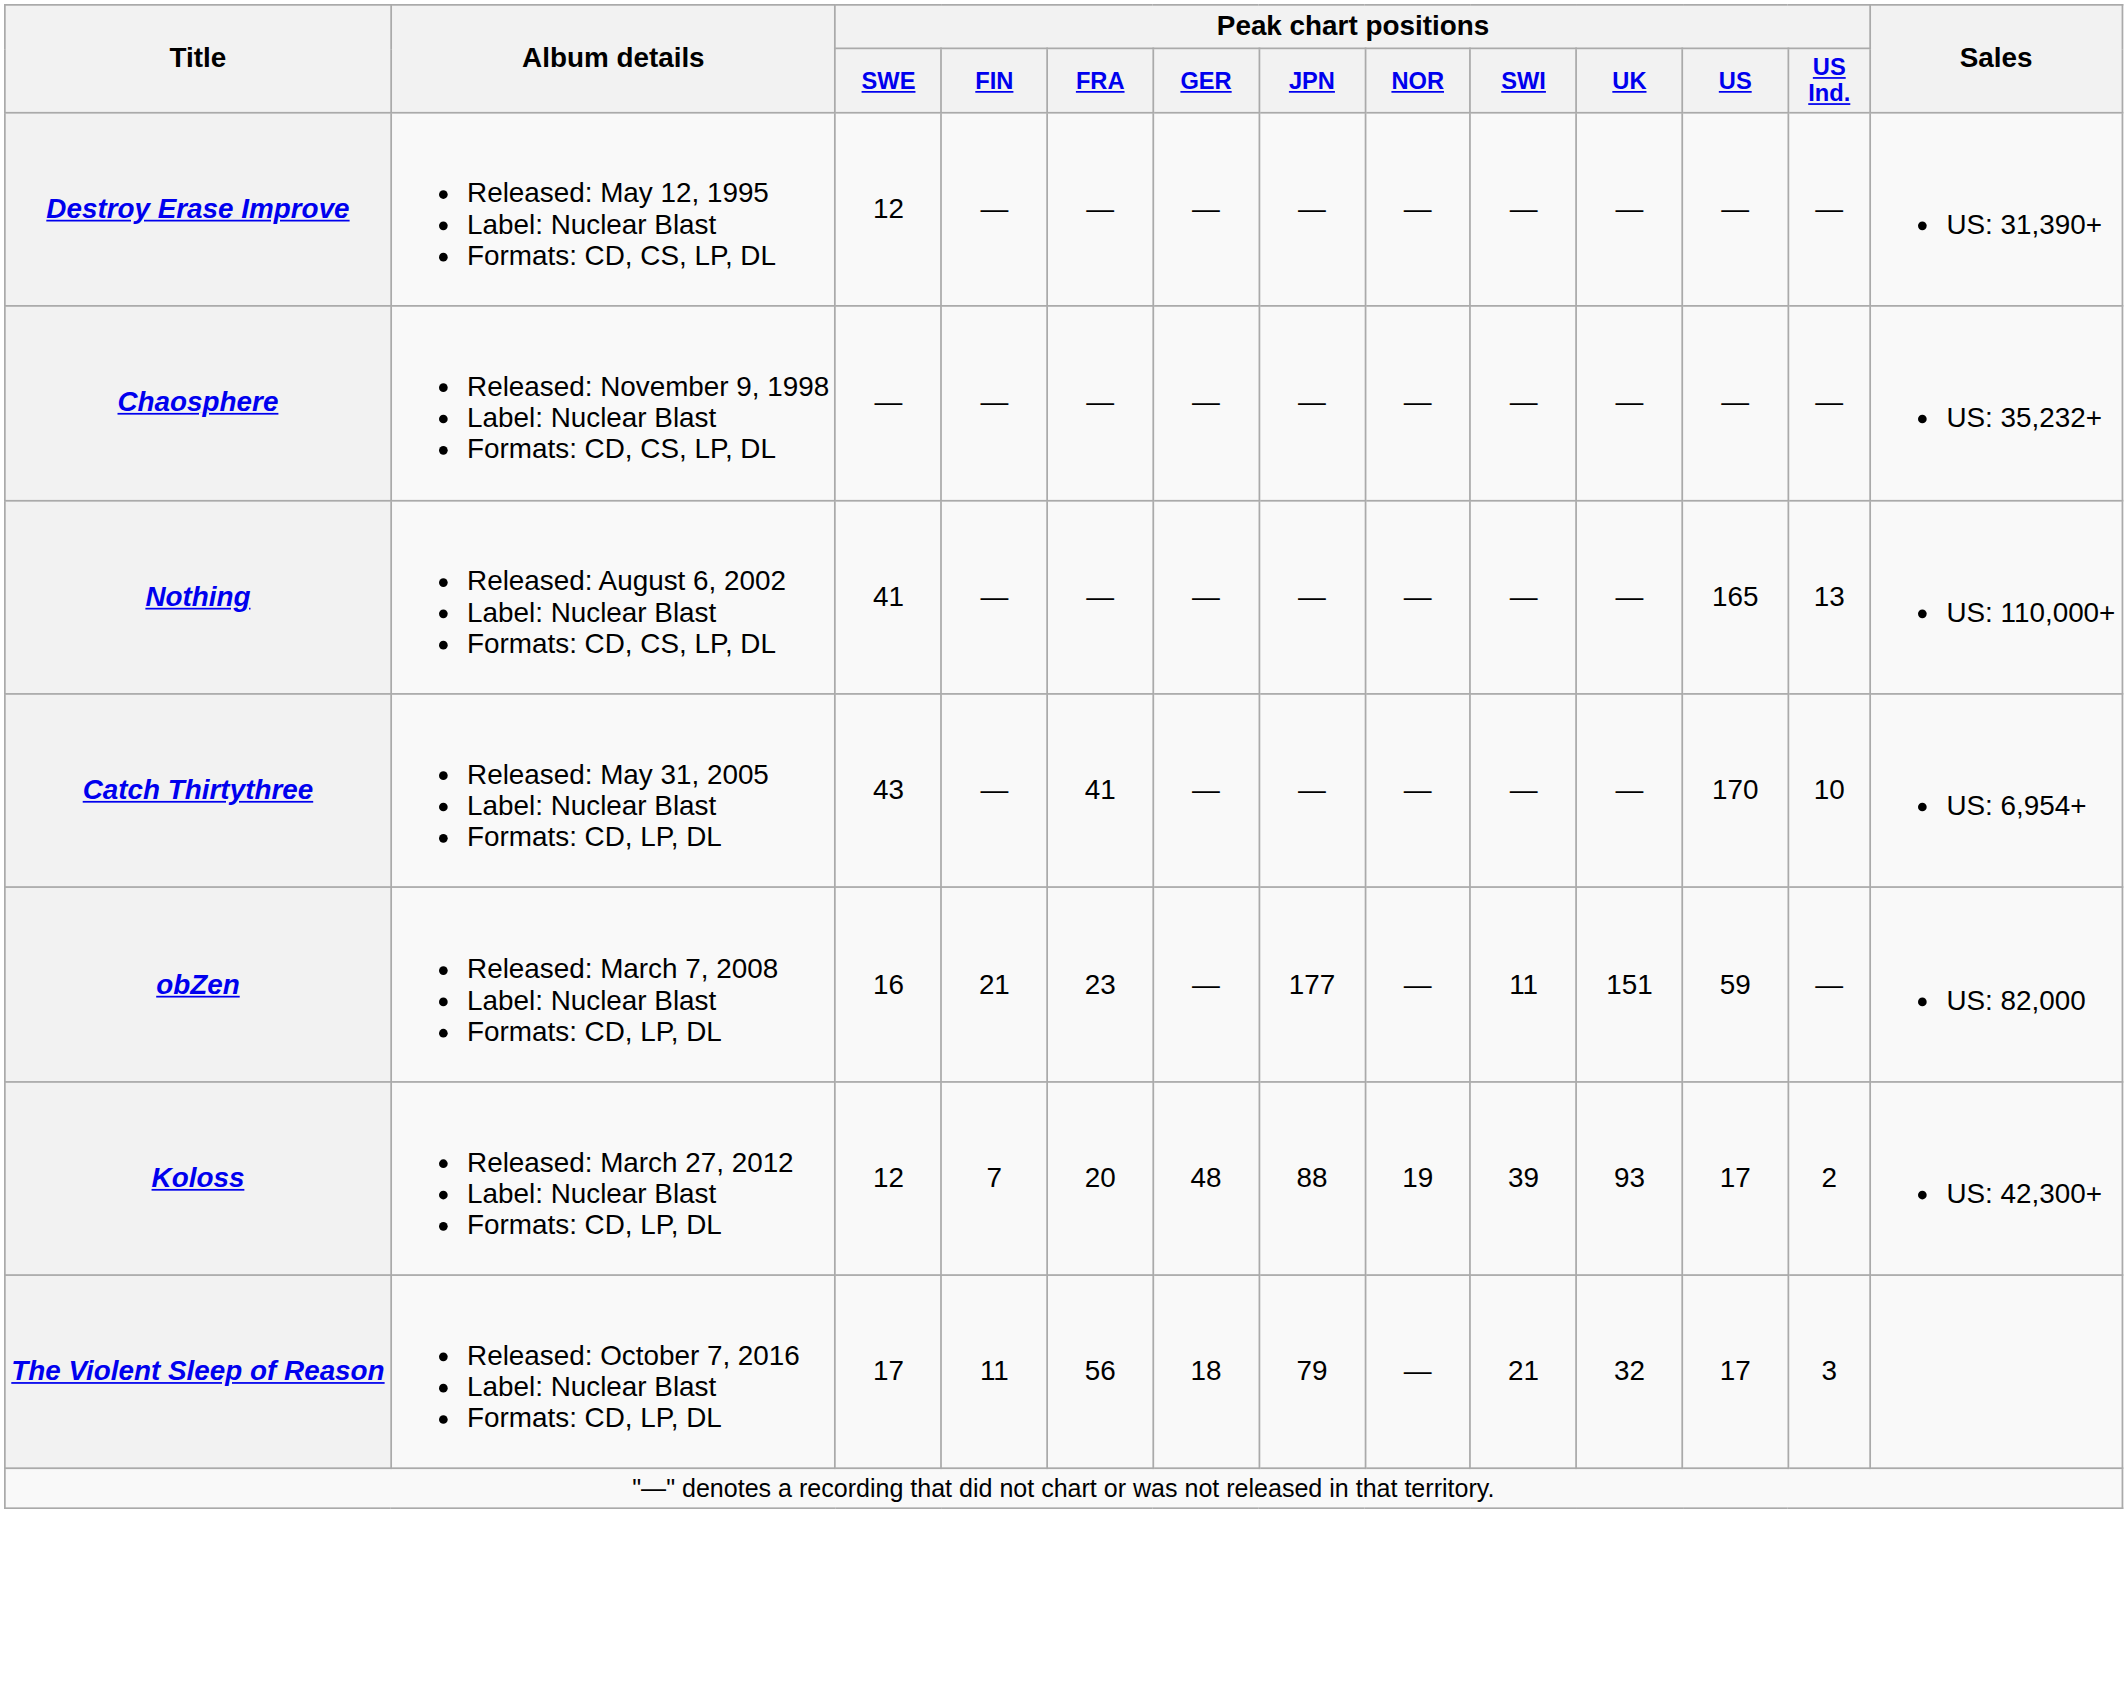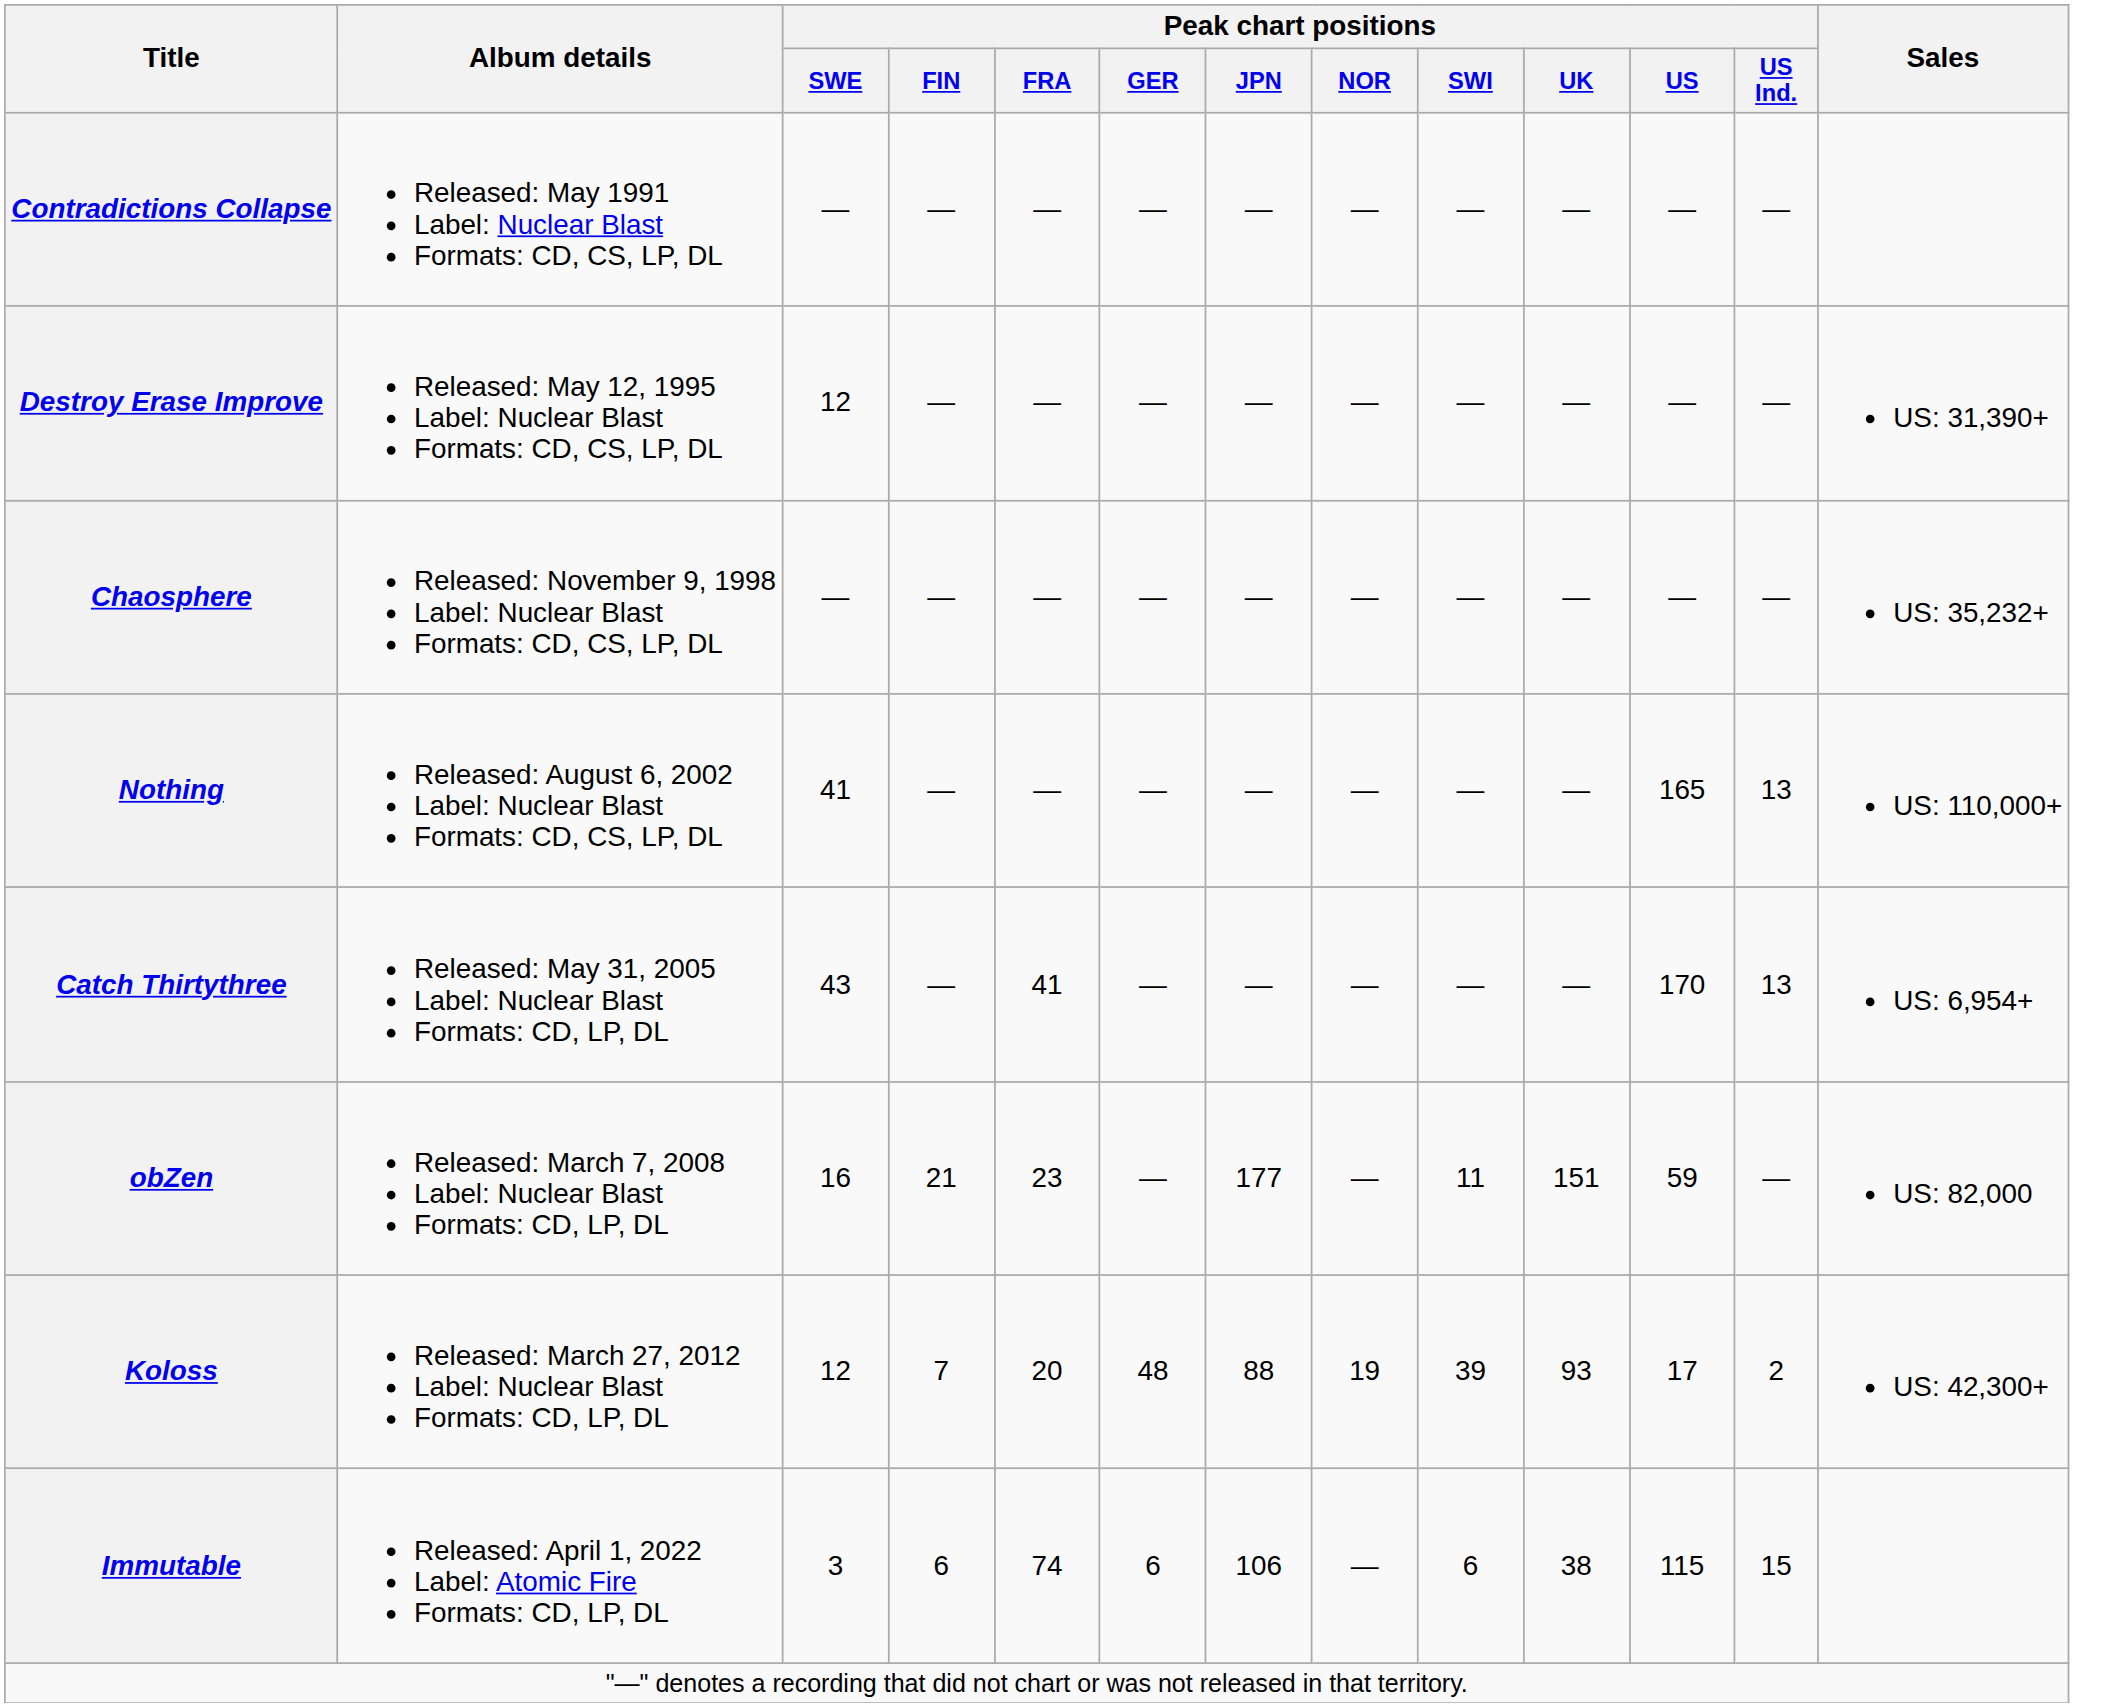 <table class ="wikitable plainrowheaders">
 <tr>
 <th scope="col" rowspan="2">Title</th>
 <th scope="col" rowspan="2">Album details</th>
 <th scope="col" colspan="10">Peak chart positions</th>
 <th scope="col" rowspan="2">Sales</th>
 </tr>
 <tr>
 <th scope="col" style="width:4em;font-size:85%"><a href='#'>SWE</a><br></th>
 <th scope="col" style="width:4em;font-size:85%"><a href='#'>FIN</a><br></th>
 <th scope="col" style="width:4em;font-size:85%"><a href='#'>FRA</a><br></th>
 <th scope="col" style="width:4em;font-size:85%"><a href='#'>GER</a><br></th>
 <th scope="col" style="width:4em;font-size:85%"><a href='#'>JPN</a><br></th>
 <th scope="col" style="width:4em;font-size:85%"><a href='#'>NOR</a><br></th>
 <th scope="col" style="width:4em;font-size:85%"><a href='#'>SWI</a><br></th>
 <th scope="col" style="width:4em;font-size:85%"><a href='#'>UK</a><br></th>
 <th scope="col" style="width:4em;font-size:85%"><a href='#'>US</a><br></th>
 <th style="width:3em;font-size:85%"><a href='#'>US<br>Ind.</a><br></th>
+</tr>
+<tr>
+<th scope="row"><em><a href='#'>Contradictions Collapse</a></em></th>
+<td><br><ul><li>Released: May 1991</li><li>Label: <a href='#'>Nuclear Blast</a></li><li>Formats: CD, CS, LP, DL</li></ul></td>
+<td align="center">—</td>
+<td align="center">—</td>
+<td align="center">—</td>
+<td align="center">—</td>
+<td align="center">—</td>
+<td align="center">—</td>
+<td align="center">—</td>
+<td align="center">—</td>
+<td align="center">—</td>
+<td align="center">—</td>
+<td></td>
 </tr>
 <tr>
 <th scope="row"><em><a href='#'>Destroy Erase Improve</a></em></th>
 <td><br><ul><li>Released: May 12, 1995</li><li>Label: Nuclear Blast</li><li>Formats: CD, CS, LP, DL</li></ul></td>
 <td align="center">12</td>
 <td align="center">—</td>
 <td align="center">—</td>
 <td align="center">—</td>
 <td align="center">—</td>
 <td align="center">—</td>
 <td align="center">—</td>
 <td align="center">—</td>
 <td align="center">—</td>
 <td align="center">—</td>
 <td><br><ul><li>US: 31,390+</li></ul></td>
 </tr>
 <tr>
 <th scope="row"><em><a href='#'>Chaosphere</a></em></th>
 <td><br><ul><li>Released: November 9, 1998</li><li>Label: Nuclear Blast</li><li>Formats: CD, CS, LP, DL</li></ul></td>
 <td align="center">—</td>
 <td align="center">—</td>
 <td align="center">—</td>
 <td align="center">—</td>
 <td align="center">—</td>
 <td align="center">—</td>
 <td align="center">—</td>
 <td align="center">—</td>
 <td align="center">—</td>
 <td align="center">—</td>
 <td><br><ul><li>US: 35,232+</li></ul></td>
 </tr>
 <tr>
 <th scope="row"><em><a href='#'>Nothing</a></em></th>
 <td><br><ul><li>Released: August 6, 2002</li><li>Label: Nuclear Blast</li><li>Formats: CD, CS, LP, DL</li></ul></td>
 <td align="center">41</td>
 <td align="center">—</td>
 <td align="center">—</td>
 <td align="center">—</td>
 <td align="center">—</td>
 <td align="center">—</td>
 <td align="center">—</td>
 <td align="center">—</td>
 <td align="center">165</td>
 <td align="center">13</td>
 <td><br><ul><li>US: 110,000+</li></ul></td>
 </tr>
 <tr>
 <th scope="row"><em><a href='#'>Catch Thirtythree</a></em></th>
 <td><br><ul><li>Released: May 31, 2005</li><li>Label: Nuclear Blast</li><li>Formats: CD, LP, DL</li></ul></td>
 <td align="center">43</td>
 <td align="center">—</td>
 <td align="center">41</td>
 <td align="center">—</td>
 <td align="center">—</td>
 <td align="center">—</td>
 <td align="center">—</td>
 <td align="center">—</td>
 <td align="center">170</td>
-<td align="center">10</td>
+<td align="center">13</td>
 <td><br><ul><li>US: 6,954+</li></ul></td>
 </tr>
 <tr>
 <th scope="row"><em><a href='#'>obZen</a></em></th>
 <td><br><ul><li>Released: March 7, 2008</li><li>Label: Nuclear Blast</li><li>Formats: CD, LP, DL</li></ul></td>
 <td align="center">16</td>
 <td align="center">21</td>
 <td align="center">23</td>
 <td align="center">—</td>
 <td align="center">177</td>
 <td align="center">—</td>
 <td align="center">11</td>
 <td align="center">151</td>
 <td align="center">59</td>
 <td align="center">—</td>
 <td><br><ul><li>US: 82,000</li></ul></td>
 </tr>
 <tr>
 <th scope="row"><em><a href='#'>Koloss</a></em></th>
 <td><br><ul><li>Released: March 27, 2012</li><li>Label: Nuclear Blast</li><li>Formats: CD, LP, DL</li></ul></td>
 <td align="center">12</td>
 <td align="center">7</td>
 <td align="center">20</td>
 <td align="center">48</td>
 <td align="center">88</td>
 <td align="center">19</td>
 <td align="center">39</td>
 <td align="center">93</td>
 <td align="center">17</td>
 <td align="center">2</td>
 <td><br><ul><li>US: 42,300+</li></ul></td>
 </tr>
 <tr>
-<th scope="row"><em><a href='#'>The Violent Sleep of Reason</a></em></th>
-<td><br><ul><li>Released: October 7, 2016</li><li>Label: Nuclear Blast</li><li>Formats: CD, LP, DL</li></ul></td>
-<td align="center">17</td>
-<td align="center">11</td>
-<td align="center">56</td>
-<td align="center">18</td>
-<td align="center">79</td>
+<th scope="row"><em><a href='#'>Immutable</a></em></th>
+<td><br><ul><li>Released: April 1, 2022</li><li>Label: <a href='#'>Atomic Fire</a></li><li>Formats: CD, LP, DL</li></ul></td>
+<td align="center">3</td>
+<td align="center">6</td>
+<td align="center">74</td>
+<td align="center">6</td>
+<td align="center">106</td>
 <td align="center">—</td>
-<td align="center">21</td>
-<td align="center">32</td>
-<td align="center">17</td>
-<td align="center">3</td>
+<td align="center">6</td>
+<td align="center">38</td>
+<td align="center">115</td>
+<td align="center">15</td>
 <td></td>
 </tr>
 <tr>
 <td align="center" colspan="13" style="font-size:90%">"—" denotes a recording that did not chart or was not released in that territory.</td>
 </tr>
 </table>
